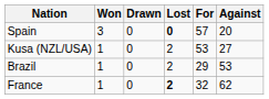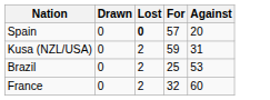 <table class="wikitable">
 <tr>
 <th>Nation</th>
-<th>Won</th>
 <th>Drawn</th>
 <th>Lost</th>
 <th>For</th>
 <th>Against</th>
 </tr>
 <tr>
 <td>Spain</td>
-<td>3</td>
 <td>0</td>
 <td><strong>0</strong></td>
 <td>57</td>
 <td>20</td>
 </tr>
 <tr>
 <td>Kusa (NZL/USA)</td>
-<td>1</td>
 <td>0</td>
 <td>2</td>
-<td>53</td>
-<td>27</td>
+<td>59</td>
+<td>31</td>
 </tr>
 <tr>
 <td>Brazil</td>
-<td>1</td>
 <td>0</td>
 <td>2</td>
-<td>29</td>
+<td>25</td>
 <td>53</td>
 </tr>
 <tr>
 <td>France</td>
-<td>1</td>
 <td>0</td>
-<td><strong>2</strong></td>
+<td>2</td>
 <td>32</td>
-<td>62</td>
+<td>60</td>
 </tr>
 </table>
